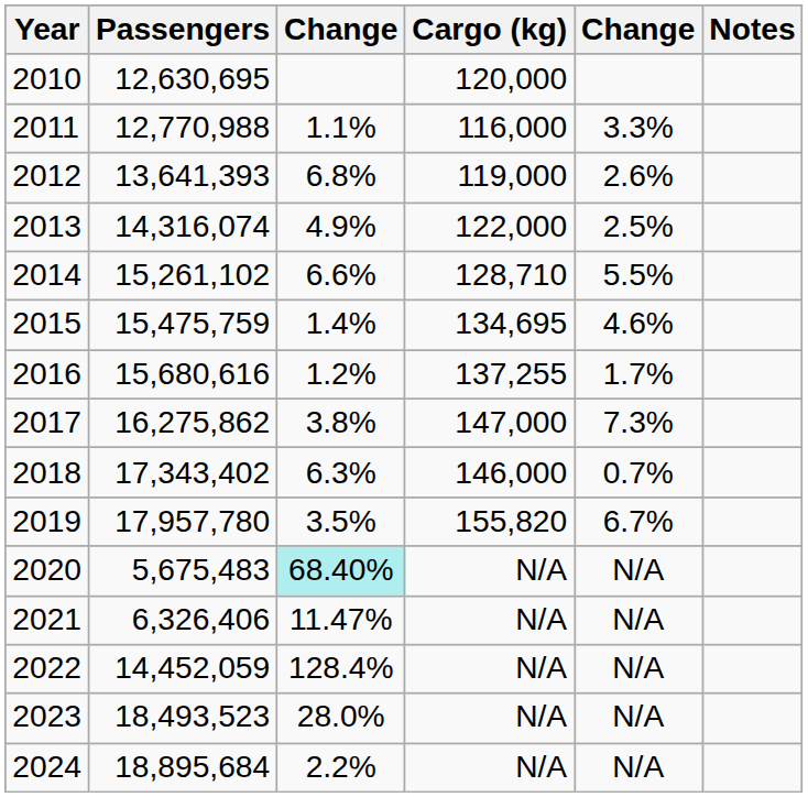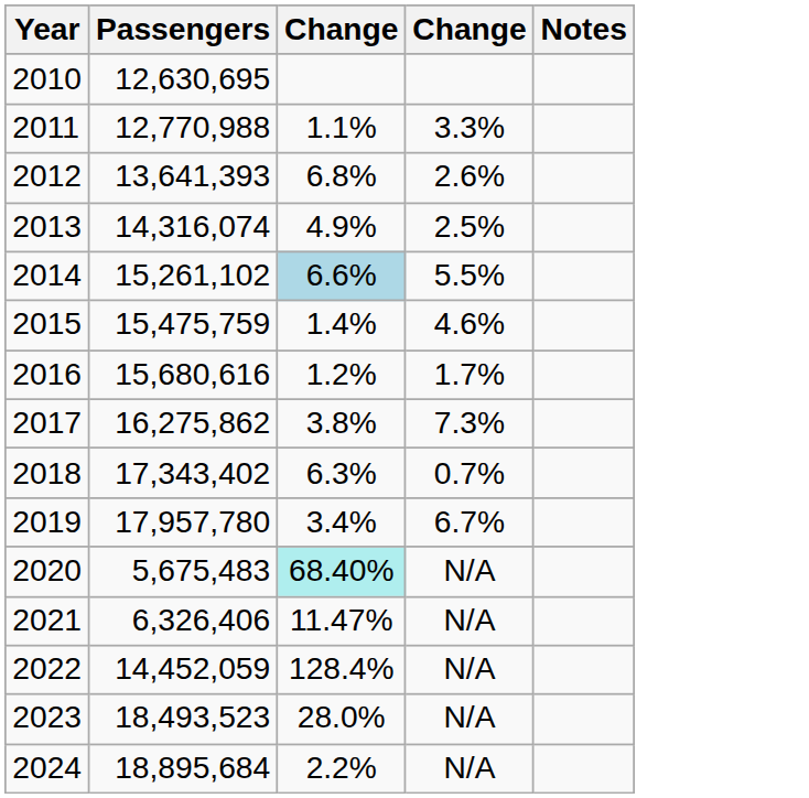 <table class="wikitable sortable" style="text-align:right;">
 <tr style="text-align:center;">
 <th style="vertical-align:middle;">Year</th>
 <th style="vertical-align:middle;">Passengers</th>
 <th style="vertical-align:middle;">Change</th>
-<th style="vertical-align:middle;">Cargo (kg)</th>
 <th style="vertical-align:middle;">Change</th>
 <th style="vertical-align:middle;">Notes</th>
 </tr>
 <tr>
 <td style="vertical-align:middle; text-align:left;">2010</td>
 <td style="vertical-align:middle;">12,630,695</td>
 <td style="vertical-align:middle; text-align:center;"></td>
-<td style="vertical-align:middle;">120,000</td>
 <td style="vertical-align:middle; text-align:center;"></td>
 <td></td>
 </tr>
 <tr>
 <td style="vertical-align:middle; text-align:left;">2011</td>
 <td style="vertical-align:middle;">12,770,988</td>
 <td style="vertical-align:middle; text-align:center;">1.1%</td>
-<td style="vertical-align:middle;">116,000</td>
 <td style="vertical-align:middle; text-align:center;">3.3%</td>
 <td></td>
 </tr>
 <tr>
 <td style="vertical-align:middle; text-align:left;">2012</td>
 <td style="vertical-align:middle;">13,641,393</td>
 <td style="vertical-align:middle; text-align:center;">6.8%</td>
-<td style="vertical-align:middle;">119,000</td>
 <td style="vertical-align:middle; text-align:center;">2.6%</td>
 <td></td>
 </tr>
 <tr>
 <td style="vertical-align:middle; text-align:left;">2013</td>
 <td style="vertical-align:middle;">14,316,074</td>
 <td style="vertical-align:middle; text-align:center;">4.9%</td>
-<td style="vertical-align:middle;">122,000</td>
 <td style="vertical-align:middle; text-align:center;">2.5%</td>
 <td></td>
 </tr>
 <tr>
 <td style="vertical-align:middle; text-align:left;">2014</td>
 <td style="vertical-align:middle;">15,261,102</td>
-<td style="vertical-align:middle; text-align:center;">6.6%</td>
-<td style="vertical-align:middle;">128,710</td>
+<td style="background: lightblue; vertical-align:middle; text-align:center;">6.6%</td>
 <td style="vertical-align:middle; text-align:center;">5.5%</td>
 <td></td>
 </tr>
 <tr>
 <td style="vertical-align:middle; text-align:left;">2015</td>
 <td style="vertical-align:middle;">15,475,759</td>
 <td style="vertical-align:middle; text-align:center;">1.4%</td>
-<td style="vertical-align:middle;">134,695</td>
 <td style="vertical-align:middle; text-align:center;">4.6%</td>
 <td></td>
 </tr>
 <tr>
 <td style="vertical-align:middle; text-align:left;">2016</td>
 <td style="vertical-align:middle;">15,680,616</td>
 <td style="vertical-align:middle; text-align:center;">1.2%</td>
-<td style="vertical-align:middle;">137,255</td>
 <td style="vertical-align:middle; text-align:center;">1.7%</td>
 <td></td>
 </tr>
 <tr>
 <td style="vertical-align:middle; text-align:left;">2017</td>
 <td style="vertical-align:middle;">16,275,862</td>
 <td style="vertical-align:middle; text-align:center;">3.8%</td>
-<td style="vertical-align:middle;">147,000</td>
 <td style="vertical-align:middle; text-align:center;">7.3%</td>
 <td></td>
 </tr>
 <tr>
 <td style="vertical-align:middle; text-align:left;">2018</td>
 <td style="vertical-align:middle;">17,343,402</td>
 <td style="vertical-align:middle; text-align:center;">6.3%</td>
-<td style="vertical-align:middle;">146,000</td>
 <td style="vertical-align:middle; text-align:center;">0.7%</td>
 <td></td>
 </tr>
 <tr>
 <td style="vertical-align:middle; text-align:left;">2019</td>
 <td style="vertical-align:middle;">17,957,780</td>
-<td style="vertical-align:middle; text-align:center;">3.5%</td>
-<td style="vertical-align:middle;">155,820</td>
+<td style="vertical-align:middle; text-align:center;">3.4%</td>
 <td style="vertical-align:middle; text-align:center;">6.7%</td>
 <td></td>
 </tr>
 <tr>
 <td style="vertical-align:middle; text-align:left;">2020</td>
 <td style="vertical-align:middle;">5,675,483</td>
 <td style="background: paleturquoise; vertical-align:middle; text-align:center;">68.40%</td>
-<td style="vertical-align:middle;">N/A</td>
 <td style="vertical-align:middle; text-align:center;">N/A</td>
 <td></td>
 </tr>
 <tr>
 <td style="vertical-align:middle; text-align:left;">2021</td>
 <td style="vertical-align:middle;">6,326,406</td>
 <td style="vertical-align:middle; text-align:center;">11.47%</td>
-<td style="vertical-align:middle;">N/A</td>
 <td style="vertical-align:middle; text-align:center;">N/A</td>
 <td></td>
 </tr>
 <tr>
 <td style="vertical-align:middle; text-align:left;">2022</td>
 <td style="vertical-align:middle;">14,452,059</td>
 <td style="vertical-align:middle; text-align:center;">128.4%</td>
-<td style="vertical-align:middle;">N/A</td>
 <td style="vertical-align:middle; text-align:center;">N/A</td>
 <td></td>
 </tr>
 <tr>
 <td style="vertical-align:middle; text-align:left;">2023</td>
 <td style="vertical-align:middle;">18,493,523</td>
 <td style="vertical-align:middle; text-align:center;">28.0%</td>
-<td style="vertical-align:middle;">N/A</td>
 <td style="vertical-align:middle; text-align:center;">N/A</td>
 <td></td>
 </tr>
 <tr>
 <td style="vertical-align:middle; text-align:left;">2024</td>
 <td style="vertical-align:middle;">18,895,684</td>
 <td style="vertical-align:middle; text-align:center;">2.2%</td>
-<td style="vertical-align:middle;">N/A</td>
 <td style="vertical-align:middle; text-align:center;">N/A</td>
 <td></td>
 </tr>
 </table>
